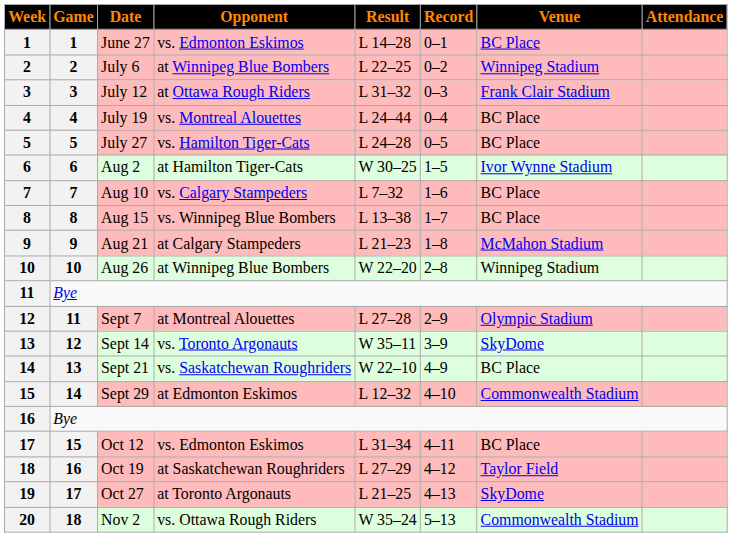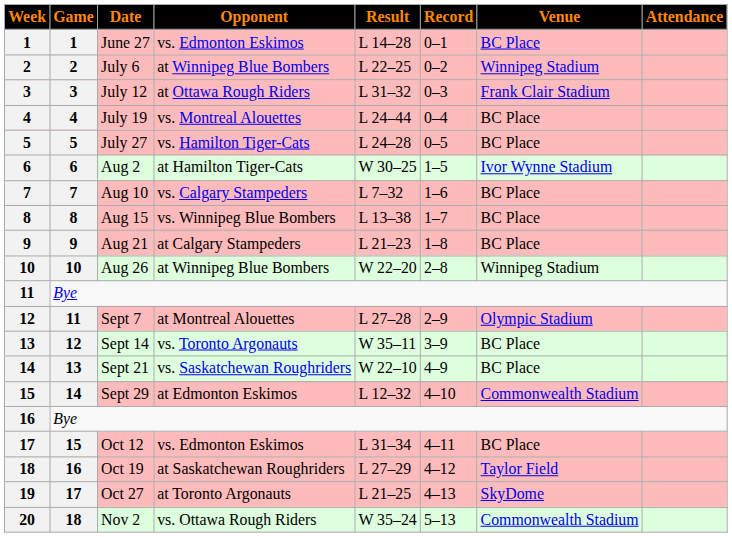 <table class="wikitable sortable">
 <tr>
 <th style="background:black;color:#FF8800;">Week</th>
 <th style="background:black;color:#FF8800;">Game</th>
 <th style="background:black;color:#FF8800;">Date</th>
 <th style="background:black;color:#FF8800;">Opponent</th>
 <th style="background:black;color:#FF8800;">Result</th>
 <th style="background:black;color:#FF8800;">Record</th>
 <th style="background:black;color:#FF8800;">Venue</th>
 <th style="background:black;color:#FF8800;">Attendance</th>
 </tr>
 <tr style="background:#ffbbbb">
 <th>1</th>
 <th>1</th>
 <td>June 27</td>
 <td>vs. <a href='#'>Edmonton Eskimos</a></td>
 <td>L 14–28</td>
 <td>0–1</td>
 <td><a href='#'>BC Place</a></td>
 <td></td>
 </tr>
 <tr style="background:#ffbbbb">
 <th>2</th>
 <th>2</th>
 <td>July 6</td>
 <td>at <a href='#'>Winnipeg Blue Bombers</a></td>
 <td>L 22–25</td>
 <td>0–2</td>
 <td><a href='#'>Winnipeg Stadium</a></td>
 <td></td>
 </tr>
 <tr style="background:#ffbbbb">
 <th>3</th>
 <th>3</th>
 <td>July 12</td>
 <td>at <a href='#'>Ottawa Rough Riders</a></td>
 <td>L 31–32</td>
 <td>0–3</td>
 <td><a href='#'>Frank Clair Stadium</a></td>
 <td></td>
 </tr>
 <tr style="background:#ffbbbb">
 <th>4</th>
 <th>4</th>
 <td>July 19</td>
 <td>vs. <a href='#'>Montreal Alouettes</a></td>
 <td>L 24–44</td>
 <td>0–4</td>
 <td>BC Place</td>
 <td></td>
 </tr>
 <tr style="background:#ffbbbb">
 <th>5</th>
 <th>5</th>
 <td>July 27</td>
 <td>vs. <a href='#'>Hamilton Tiger-Cats</a></td>
 <td>L 24–28</td>
 <td>0–5</td>
 <td>BC Place</td>
 <td></td>
 </tr>
 <tr style="background:#ddffdd">
 <th>6</th>
 <th>6</th>
 <td>Aug 2</td>
 <td>at Hamilton Tiger-Cats</td>
 <td>W 30–25</td>
 <td>1–5</td>
 <td><a href='#'>Ivor Wynne Stadium</a></td>
 <td></td>
 </tr>
 <tr style="background:#ffbbbb">
 <th>7</th>
 <th>7</th>
 <td>Aug 10</td>
 <td>vs. <a href='#'>Calgary Stampeders</a></td>
 <td>L 7–32</td>
 <td>1–6</td>
 <td>BC Place</td>
 <td></td>
 </tr>
 <tr style="background:#ffbbbb">
 <th>8</th>
 <th>8</th>
 <td>Aug 15</td>
 <td>vs. Winnipeg Blue Bombers</td>
 <td>L 13–38</td>
 <td>1–7</td>
 <td>BC Place</td>
 <td></td>
 </tr>
 <tr style="background:#ffbbbb">
 <th>9</th>
 <th>9</th>
 <td>Aug 21</td>
 <td>at Calgary Stampeders</td>
 <td>L 21–23</td>
 <td>1–8</td>
-<td><a href='#'>McMahon Stadium</a></td>
+<td>BC Place</td>
 <td></td>
 </tr>
 <tr style="background:#ddffdd">
 <th>10</th>
 <th>10</th>
 <td>Aug 26</td>
 <td>at Winnipeg Blue Bombers</td>
 <td>W 22–20</td>
 <td>2–8</td>
 <td>Winnipeg Stadium</td>
 <td></td>
 </tr>
 <tr>
 <th>11</th>
 <td colspan=7><em><a href='#'>Bye</a></em></td>
 </tr>
 <tr style="background:#ffbbbb">
 <th>12</th>
 <th>11</th>
 <td>Sept 7</td>
 <td>at Montreal Alouettes</td>
 <td>L 27–28</td>
 <td>2–9</td>
 <td><a href='#'>Olympic Stadium</a></td>
 <td></td>
 </tr>
 <tr style="background:#ddffdd">
 <th>13</th>
 <th>12</th>
 <td>Sept 14</td>
 <td>vs. <a href='#'>Toronto Argonauts</a></td>
 <td>W 35–11</td>
 <td>3–9</td>
-<td><a href='#'>SkyDome</a></td>
+<td>BC Place</td>
 <td></td>
 </tr>
 <tr style="background:#ddffdd">
 <th>14</th>
 <th>13</th>
 <td>Sept 21</td>
 <td>vs. <a href='#'>Saskatchewan Roughriders</a></td>
 <td>W 22–10</td>
 <td>4–9</td>
 <td>BC Place</td>
 <td></td>
 </tr>
 <tr style="background:#ffbbbb">
 <th>15</th>
 <th>14</th>
 <td>Sept 29</td>
 <td>at Edmonton Eskimos</td>
 <td>L 12–32</td>
 <td>4–10</td>
 <td><a href='#'>Commonwealth Stadium</a></td>
 <td></td>
 </tr>
 <tr>
 <th>16</th>
 <td colspan=7><em>Bye</em></td>
 </tr>
 <tr style="background:#ffbbbb">
 <th>17</th>
 <th>15</th>
 <td>Oct 12</td>
 <td>vs. Edmonton Eskimos</td>
 <td>L 31–34</td>
 <td>4–11</td>
 <td>BC Place</td>
 <td></td>
 </tr>
 <tr style="background:#ffbbbb">
 <th>18</th>
 <th>16</th>
 <td>Oct 19</td>
 <td>at Saskatchewan Roughriders</td>
 <td>L 27–29</td>
 <td>4–12</td>
 <td><a href='#'>Taylor Field</a></td>
 <td></td>
 </tr>
 <tr style="background:#ffbbbb">
 <th>19</th>
 <th>17</th>
 <td>Oct 27</td>
 <td>at Toronto Argonauts</td>
 <td>L 21–25</td>
 <td>4–13</td>
 <td><a href='#'>SkyDome</a></td>
 <td></td>
 </tr>
 <tr style="background:#ddffdd">
 <th>20</th>
 <th>18</th>
 <td>Nov 2</td>
 <td>vs. Ottawa Rough Riders</td>
 <td>W 35–24</td>
 <td>5–13</td>
 <td><a href='#'>Commonwealth Stadium</a></td>
 <td></td>
 </tr>
 </table>
